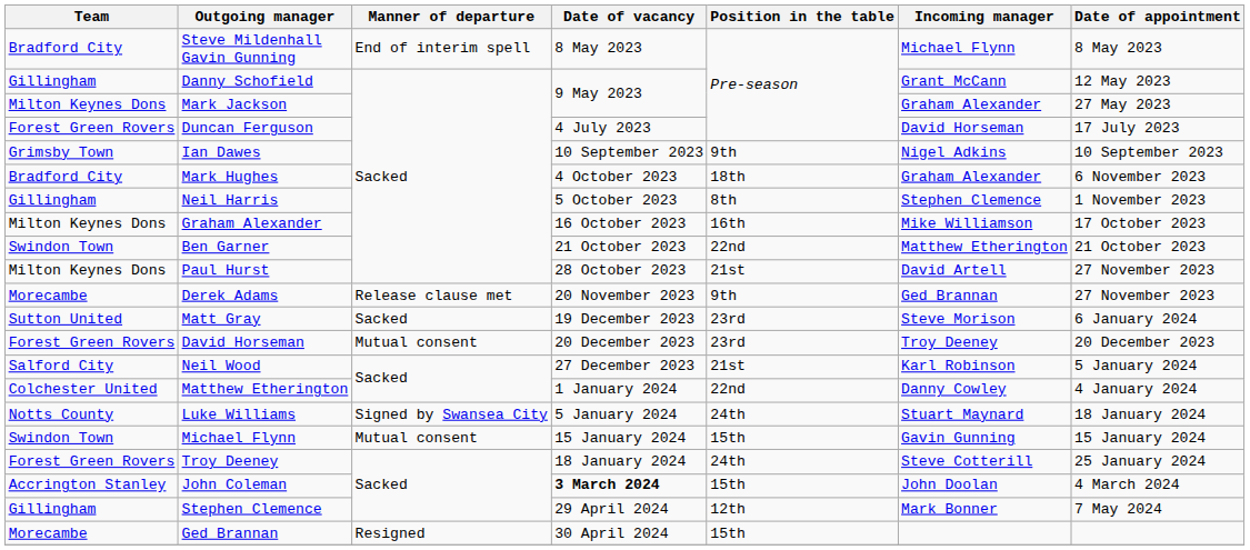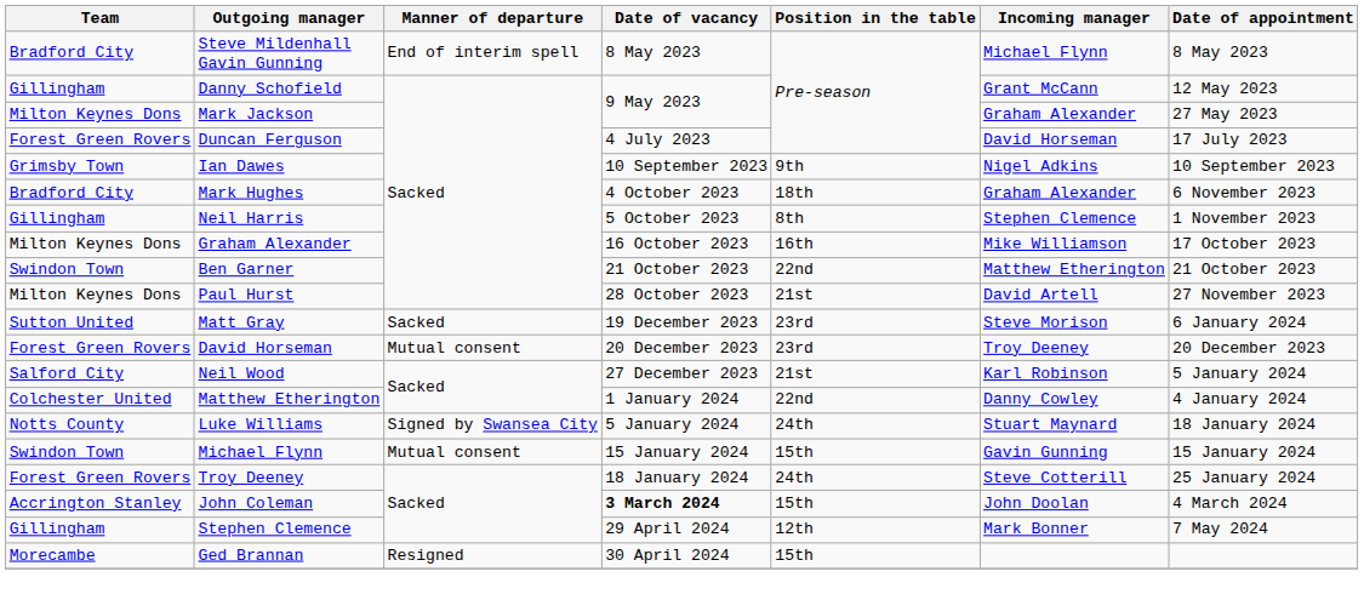 <table class="wikitable">
 <tr>
 <th>Team</th>
 <th>Outgoing manager</th>
 <th>Manner of departure</th>
 <th>Date of vacancy</th>
 <th>Position in the table</th>
 <th>Incoming manager</th>
 <th>Date of appointment</th>
 </tr>
 <tr>
 <td><a href='#'>Bradford City</a></td>
 <td> <a href='#'>Steve Mildenhall</a><br> <a href='#'>Gavin Gunning</a></td>
 <td>End of interim spell</td>
 <td>8 May 2023</td>
 <td rowspan="4"><em>Pre-season</em></td>
 <td> <a href='#'>Michael Flynn</a></td>
 <td>8 May 2023</td>
 </tr>
 <tr>
 <td><a href='#'>Gillingham</a></td>
 <td> <a href='#'>Danny Schofield</a></td>
 <td rowspan="9">Sacked</td>
 <td rowspan="2">9 May 2023</td>
 <td> <a href='#'>Grant McCann</a></td>
 <td>12 May 2023</td>
 </tr>
 <tr>
 <td><a href='#'>Milton Keynes Dons</a></td>
 <td> <a href='#'>Mark Jackson</a></td>
 <td> <a href='#'>Graham Alexander</a></td>
 <td>27 May 2023</td>
 </tr>
 <tr>
 <td><a href='#'>Forest Green Rovers</a></td>
 <td> <a href='#'>Duncan Ferguson</a></td>
 <td>4 July 2023</td>
 <td> <a href='#'>David Horseman</a></td>
 <td>17 July 2023</td>
 </tr>
 <tr>
 <td><a href='#'>Grimsby Town</a></td>
 <td> <a href='#'>Ian Dawes</a></td>
 <td>10 September 2023</td>
 <td>9th</td>
 <td> <a href='#'>Nigel Adkins</a></td>
 <td>10 September 2023</td>
 </tr>
 <tr>
 <td><a href='#'>Bradford City</a></td>
 <td> <a href='#'>Mark Hughes</a></td>
 <td>4 October 2023</td>
 <td>18th</td>
 <td> <a href='#'>Graham Alexander</a></td>
 <td>6 November 2023</td>
 </tr>
 <tr>
 <td><a href='#'>Gillingham</a></td>
 <td> <a href='#'>Neil Harris</a></td>
 <td>5 October 2023</td>
 <td>8th</td>
 <td> <a href='#'>Stephen Clemence</a></td>
 <td>1 November 2023</td>
 </tr>
 <tr>
 <td>Milton Keynes Dons</td>
 <td> <a href='#'>Graham Alexander</a></td>
 <td>16 October 2023</td>
 <td>16th</td>
 <td> <a href='#'>Mike Williamson</a></td>
 <td>17 October 2023</td>
 </tr>
 <tr>
 <td><a href='#'>Swindon Town</a></td>
 <td> <a href='#'>Ben Garner</a></td>
 <td>21 October 2023</td>
 <td>22nd</td>
 <td> <a href='#'>Matthew Etherington</a></td>
 <td>21 October 2023</td>
 </tr>
 <tr>
 <td>Milton Keynes Dons</td>
 <td> <a href='#'>Paul Hurst</a></td>
 <td>28 October 2023</td>
 <td>21st</td>
 <td> <a href='#'>David Artell</a></td>
-<td>27 November 2023</td>
-</tr>
-<tr>
-<td><a href='#'>Morecambe</a></td>
-<td> <a href='#'>Derek Adams</a></td>
-<td>Release clause met</td>
-<td>20 November 2023</td>
-<td>9th</td>
-<td> <a href='#'>Ged Brannan</a></td>
 <td>27 November 2023</td>
 </tr>
 <tr>
 <td><a href='#'>Sutton United</a></td>
 <td> <a href='#'>Matt Gray</a></td>
 <td>Sacked</td>
 <td>19 December 2023</td>
 <td>23rd</td>
 <td> <a href='#'>Steve Morison</a></td>
 <td>6 January 2024</td>
 </tr>
 <tr>
 <td><a href='#'>Forest Green Rovers</a></td>
 <td> <a href='#'>David Horseman</a></td>
 <td>Mutual consent</td>
 <td>20 December 2023</td>
 <td>23rd</td>
 <td> <a href='#'>Troy Deeney</a></td>
 <td>20 December 2023</td>
 </tr>
 <tr>
 <td><a href='#'>Salford City</a></td>
 <td> <a href='#'>Neil Wood</a></td>
 <td rowspan="2">Sacked</td>
 <td>27 December 2023</td>
 <td>21st</td>
 <td> <a href='#'>Karl Robinson</a></td>
 <td>5 January 2024</td>
 </tr>
 <tr>
 <td><a href='#'>Colchester United</a></td>
 <td> <a href='#'>Matthew Etherington</a></td>
 <td>1 January 2024</td>
 <td>22nd</td>
 <td> <a href='#'>Danny Cowley</a></td>
 <td>4 January 2024</td>
 </tr>
 <tr>
 <td><a href='#'>Notts County</a></td>
 <td> <a href='#'>Luke Williams</a></td>
 <td>Signed by <a href='#'>Swansea City</a></td>
 <td>5 January 2024</td>
 <td>24th</td>
 <td> <a href='#'>Stuart Maynard</a></td>
 <td>18 January 2024</td>
 </tr>
 <tr>
 <td><a href='#'>Swindon Town</a></td>
 <td> <a href='#'>Michael Flynn</a></td>
 <td>Mutual consent</td>
 <td>15 January 2024</td>
 <td>15th</td>
 <td> <a href='#'>Gavin Gunning</a></td>
 <td>15 January 2024</td>
 </tr>
 <tr>
 <td><a href='#'>Forest Green Rovers</a></td>
 <td> <a href='#'>Troy Deeney</a></td>
 <td rowspan="3">Sacked</td>
 <td>18 January 2024</td>
 <td>24th</td>
 <td> <a href='#'>Steve Cotterill</a></td>
 <td>25 January 2024</td>
 </tr>
 <tr>
 <td><a href='#'>Accrington Stanley</a></td>
 <td> <a href='#'>John Coleman</a></td>
 <td><strong>3 March 2024</strong></td>
 <td>15th</td>
 <td> <a href='#'>John Doolan</a></td>
 <td>4 March 2024</td>
 </tr>
 <tr>
 <td><a href='#'>Gillingham</a></td>
 <td> <a href='#'>Stephen Clemence</a></td>
 <td>29 April 2024</td>
 <td>12th</td>
 <td> <a href='#'>Mark Bonner</a></td>
 <td>7 May 2024</td>
 </tr>
 <tr>
 <td><a href='#'>Morecambe</a></td>
 <td> <a href='#'>Ged Brannan</a></td>
 <td>Resigned</td>
 <td>30 April 2024</td>
 <td>15th</td>
 <td></td>
 <td></td>
 </tr>
 <tr>
 </tr>
 </table>
